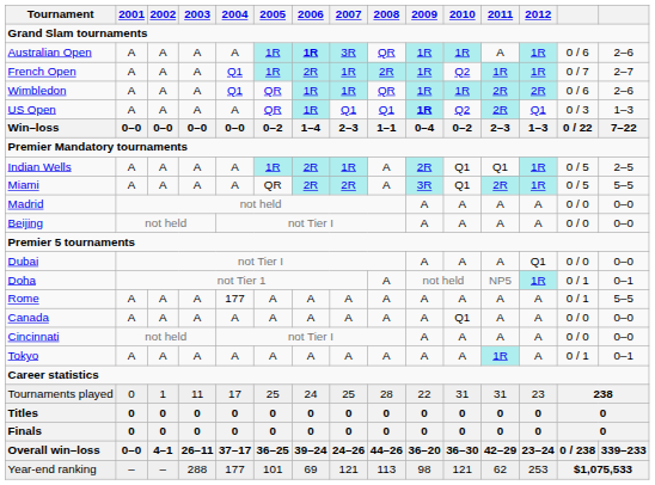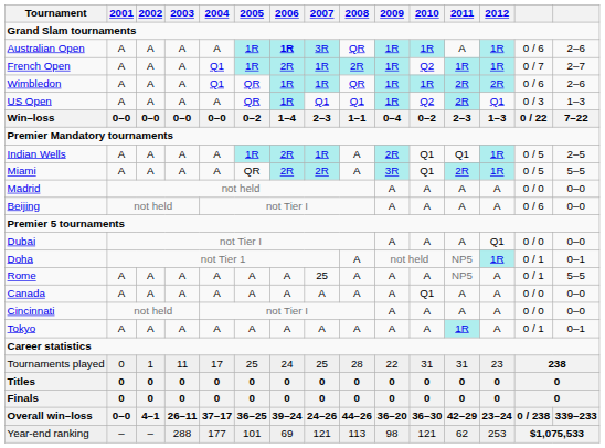 <table class=wikitable style=text-align:center;font-size:97%>
 <tr>
 <th>Tournament</th>
 <th><a href='#'>2001</a></th>
 <th><a href='#'>2002</a></th>
 <th><a href='#'>2003</a></th>
 <th><a href='#'>2004</a></th>
 <th><a href='#'>2005</a></th>
 <th><a href='#'>2006</a></th>
 <th><a href='#'>2007</a></th>
 <th><a href='#'>2008</a></th>
 <th><a href='#'>2009</a></th>
 <th><a href='#'>2010</a></th>
 <th><a href='#'>2011</a></th>
 <th><a href='#'>2012</a></th>
 <th></th>
 <th></th>
 </tr>
 <tr>
 <td colspan="17" style="text-align:left;"><strong>Grand Slam tournaments</strong></td>
 </tr>
 <tr>
 <td align=left><a href='#'>Australian Open</a></td>
 <td>A</td>
 <td>A</td>
 <td>A</td>
 <td>A</td>
 <td bgcolor=afeeee><a href='#'>1R</a></td>
 <td bgcolor=afeeee><strong><a href='#'>1R</a></strong></td>
 <td bgcolor=afeeee><a href='#'>3R</a></td>
 <td><a href='#'>QR</a></td>
 <td bgcolor=afeeee><a href='#'>1R</a></td>
 <td bgcolor=afeeee><a href='#'>1R</a></td>
 <td>A</td>
 <td bgcolor=afeeee><a href='#'>1R</a></td>
 <td>0 / 6</td>
 <td>2–6</td>
 </tr>
 <tr>
 <td align=left><a href='#'>French Open</a></td>
 <td>A</td>
 <td>A</td>
 <td>A</td>
 <td><a href='#'>Q1</a></td>
 <td bgcolor=afeeee><a href='#'>1R</a></td>
 <td bgcolor=afeeee><a href='#'>2R</a></td>
 <td bgcolor=afeeee><a href='#'>1R</a></td>
 <td bgcolor=afeeee><a href='#'>2R</a></td>
 <td bgcolor=afeeee><a href='#'>1R</a></td>
 <td><a href='#'>Q2</a></td>
 <td bgcolor=afeeee><a href='#'>1R</a></td>
 <td bgcolor=afeeee><a href='#'>1R</a></td>
 <td>0 / 7</td>
 <td>2–7</td>
 </tr>
 <tr>
 <td align=left><a href='#'>Wimbledon</a></td>
 <td>A</td>
 <td>A</td>
 <td>A</td>
 <td><a href='#'>Q1</a></td>
 <td><a href='#'>QR</a></td>
 <td bgcolor=afeeee><a href='#'>1R</a></td>
 <td bgcolor=afeeee><a href='#'>1R</a></td>
 <td><a href='#'>QR</a></td>
 <td bgcolor=afeeee><a href='#'>1R</a></td>
 <td bgcolor=afeeee><a href='#'>1R</a></td>
 <td bgcolor=afeeee><a href='#'>2R</a></td>
 <td bgcolor=afeeee><a href='#'>2R</a></td>
 <td>0 / 6</td>
 <td>2–6</td>
 </tr>
 <tr>
 <td align=left><a href='#'>US Open</a></td>
 <td>A</td>
 <td>A</td>
 <td>A</td>
 <td>A</td>
 <td><a href='#'>QR</a></td>
 <td bgcolor=afeeee><a href='#'>1R</a></td>
 <td><a href='#'>Q1</a></td>
 <td><a href='#'>Q1</a></td>
-<td bgcolor=afeeee><strong><a href='#'>1R</a></strong></td>
+<td bgcolor=afeeee><a href='#'>1R</a></td>
 <td><a href='#'>Q2</a></td>
 <td bgcolor=afeeee><a href='#'>2R</a></td>
 <td><a href='#'>Q1</a></td>
 <td>0 / 3</td>
 <td>1–3</td>
 </tr>
 <tr>
 <th style=text-align:left>Win–loss</th>
 <th>0–0</th>
 <th>0–0</th>
 <th>0–0</th>
 <th>0–0</th>
 <th>0–2</th>
 <th>1–4</th>
 <th>2–3</th>
 <th>1–1</th>
 <th>0–4</th>
 <th>0–2</th>
 <th>2–3</th>
 <th>1–3</th>
 <th>0 / 22</th>
 <th>7–22</th>
 </tr>
 <tr>
 <td colspan="19" style="text-align:left;"><strong>Premier Mandatory tournaments</strong></td>
 </tr>
 <tr>
 <td align=left><a href='#'>Indian Wells</a></td>
 <td>A</td>
 <td>A</td>
 <td>A</td>
 <td>A</td>
 <td bgcolor=afeeee><a href='#'>1R</a></td>
 <td bgcolor=afeeee><a href='#'>2R</a></td>
 <td bgcolor=afeeee><a href='#'>1R</a></td>
 <td>A</td>
 <td bgcolor=afeeee><a href='#'>2R</a></td>
 <td>Q1</td>
 <td>Q1</td>
 <td bgcolor=afeeee><a href='#'>1R</a></td>
 <td>0 / 5</td>
 <td>2–5</td>
 </tr>
 <tr>
 <td align=left><a href='#'>Miami</a></td>
 <td>A</td>
 <td>A</td>
 <td>A</td>
 <td>A</td>
 <td>QR</td>
 <td bgcolor=afeeee><a href='#'>2R</a></td>
 <td bgcolor=afeeee><a href='#'>2R</a></td>
 <td>A</td>
 <td bgcolor=afeeee><a href='#'>3R</a></td>
 <td>Q1</td>
 <td bgcolor=afeeee><a href='#'>2R</a></td>
 <td bgcolor=afeeee><a href='#'>1R</a></td>
 <td>0 / 5</td>
 <td>5–5</td>
 </tr>
 <tr>
 <td align=left><a href='#'>Madrid</a></td>
 <td colspan=8 style=color:#767676>not held</td>
 <td>A</td>
 <td>A</td>
 <td>A</td>
 <td>A</td>
 <td>0 / 0</td>
 <td>0–0</td>
 </tr>
 <tr>
 <td align=left><a href='#'>Beijing</a></td>
 <td colspan=3 style=color:#767676>not held</td>
 <td colspan=5 style=color:#767676>not Tier I</td>
 <td>A</td>
 <td>A</td>
 <td>A</td>
 <td>A</td>
-<td>0 / 0</td>
+<td>0 / 6</td>
 <td>0–0</td>
 </tr>
 <tr>
 <td colspan="18" style="text-align:left;"><strong>Premier 5 tournaments</strong></td>
 </tr>
 <tr>
 <td align=left><a href='#'>Dubai</a></td>
 <td colspan=8 style=color:#767676>not Tier I</td>
 <td>A</td>
 <td>A</td>
 <td>A</td>
 <td>Q1</td>
 <td>0 / 0</td>
 <td>0–0</td>
 </tr>
 <tr>
 <td align=left><a href='#'>Doha</a></td>
 <td colspan=7 style=color:#767676>not Tier 1</td>
 <td>A</td>
 <td colspan=2 style=color:#767676>not held</td>
 <td style=color:#767676>NP5</td>
 <td bgcolor=afeeee><a href='#'>1R</a></td>
 <td>0 / 1</td>
 <td>0–1</td>
 </tr>
 <tr>
 <td align=left><a href='#'>Rome</a></td>
 <td>A</td>
 <td>A</td>
 <td>A</td>
-<td>177</td>
 <td>A</td>
 <td>A</td>
 <td>A</td>
+<td>25</td>
 <td>A</td>
 <td>A</td>
 <td>A</td>
-<td>A</td>
+<td style=color:#767676>NP5</td>
 <td>A</td>
 <td>0 / 1</td>
 <td>5–5</td>
 </tr>
 <tr>
 <td align=left><a href='#'>Canada</a></td>
 <td>A</td>
 <td>A</td>
 <td>A</td>
 <td>A</td>
 <td>A</td>
 <td>A</td>
 <td>A</td>
 <td>A</td>
 <td>A</td>
 <td>Q1</td>
 <td>A</td>
 <td>A</td>
 <td>0 / 0</td>
 <td>0–0</td>
 </tr>
 <tr>
 <td align=left><a href='#'>Cincinnati</a></td>
 <td colspan=3 style=color:#767676>not held</td>
 <td colspan=5 style=color:#767676>not Tier I</td>
 <td>A</td>
 <td>A</td>
 <td>A</td>
 <td>A</td>
 <td>0 / 0</td>
 <td>0–0</td>
 </tr>
 <tr>
 <td align=left><a href='#'>Tokyo</a></td>
 <td>A</td>
 <td>A</td>
 <td>A</td>
 <td>A</td>
 <td>A</td>
 <td>A</td>
 <td>A</td>
 <td>A</td>
 <td>A</td>
 <td>A</td>
 <td bgcolor=afeeee><a href='#'>1R</a></td>
 <td>A</td>
 <td>0 / 1</td>
 <td>0–1</td>
 </tr>
 <tr>
 <td colspan="19" style="text-align:left;"><strong>Career statistics</strong></td>
 </tr>
 <tr style="background:#efefef;">
 <td align=left>Tournaments played</td>
 <td>0</td>
 <td>1</td>
 <td>11</td>
 <td>17</td>
 <td>25</td>
 <td>24</td>
 <td>25</td>
 <td>28</td>
 <td>22</td>
 <td>31</td>
 <td>31</td>
 <td>23</td>
 <th colspan=2>238</th>
 </tr>
 <tr>
 <th style=text-align:left>Titles</th>
 <th>0</th>
 <th>0</th>
 <th>0</th>
 <th>0</th>
 <th>0</th>
 <th>0</th>
 <th>0</th>
 <th>0</th>
 <th>0</th>
 <th>0</th>
 <th>0</th>
 <th>0</th>
 <th colspan=2>0</th>
 </tr>
 <tr>
 <th style=text-align:left>Finals</th>
 <th>0</th>
 <th>0</th>
 <th>0</th>
 <th>0</th>
 <th>0</th>
 <th>0</th>
 <th>0</th>
 <th>0</th>
 <th>0</th>
 <th>0</th>
 <th>0</th>
 <th>0</th>
 <th colspan=2>0</th>
 </tr>
 <tr>
 <th style=text-align:left>Overall win–loss</th>
 <th>0–0</th>
 <th>4–1</th>
 <th>26–11</th>
 <th>37–17</th>
 <th>36–25</th>
 <th>39–24</th>
 <th>24–26</th>
 <th>44–26</th>
 <th>36–20</th>
 <th>36–30</th>
 <th>42–29</th>
 <th>23–24</th>
 <th>0 / 238</th>
 <th>339–233</th>
 </tr>
 <tr style="background:#efefef;">
 <td align=left>Year-end ranking</td>
 <td>–</td>
 <td>–</td>
 <td>288</td>
 <td>177</td>
 <td>101</td>
 <td>69</td>
 <td>121</td>
 <td>113</td>
 <td>98</td>
 <td>121</td>
 <td>62</td>
 <td>253</td>
 <th colspan=2>$1,075,533</th>
 </tr>
 </table>
